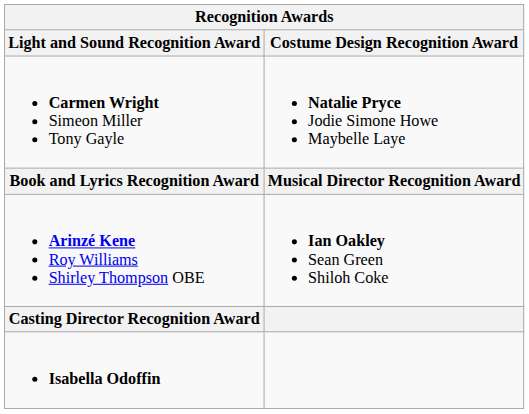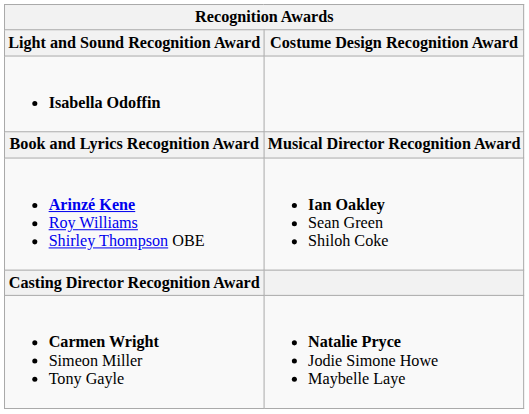 <table class="wikitable">
 <tr>
 <th colspan="2">Recognition Awards</th>
 </tr>
 <tr>
 <th>Light and Sound Recognition Award</th>
 <th>Costume Design Recognition Award</th>
 </tr>
 <tr>
-<td><br><ul><li><strong>Carmen Wright</strong></li><li>Simeon Miller</li><li>Tony Gayle</li></ul></td>
-<td><br><ul><li><strong>Natalie Pryce</strong></li><li>Jodie Simone Howe</li><li>Maybelle Laye</li></ul></td>
+<td><br><ul><li><strong>Isabella Odoffin</strong></li></ul></td>
+<td></td>
 </tr>
 <tr>
 <th>Book and Lyrics Recognition Award</th>
 <th>Musical Director Recognition Award</th>
 </tr>
 <tr>
 <td><br><ul><li><strong><a href='#'>Arinzé Kene</a></strong></li><li><a href='#'>Roy Williams</a></li><li><a href='#'>Shirley Thompson</a> OBE</li></ul></td>
 <td><br><ul><li><strong>Ian Oakley</strong></li><li>Sean Green</li><li>Shiloh Coke</li></ul></td>
 </tr>
 <tr>
 <th>Casting Director Recognition Award</th>
 <th></th>
 </tr>
 <tr>
-<td><br><ul><li><strong>Isabella Odoffin</strong></li></ul></td>
-<td></td>
+<td><br><ul><li><strong>Carmen Wright</strong></li><li>Simeon Miller</li><li>Tony Gayle</li></ul></td>
+<td><br><ul><li><strong>Natalie Pryce</strong></li><li>Jodie Simone Howe</li><li>Maybelle Laye</li></ul></td>
 </tr>
 </table>
